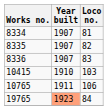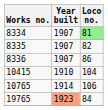 <table class="wikitable collapsible collapsed sortable" style="margin:0.5em auto; font-size:100%;">
 <tr>
 <th><br>Works no.</th>
 <th>Year<br>built</th>
 <th>Loco<br>no.</th>
 </tr>
 <tr>
 <td>8334</td>
 <td>1907</td>
-<td>81</td>
+<td style="background: lightgreen;">81</td>
 </tr>
 <tr>
 <td>8335</td>
 <td>1907</td>
 <td>82</td>
 </tr>
 <tr>
 <td>8336</td>
 <td>1907</td>
-<td>83</td>
+<td>86</td>
 </tr>
 <tr>
 <td>10415</td>
 <td>1910</td>
-<td>103</td>
+<td>104</td>
 </tr>
 <tr>
 <td>10765</td>
-<td>1911</td>
+<td>1914</td>
 <td>106</td>
 </tr>
 <tr>
 <td>19765</td>
 <td style="background: lightsalmon;">1923</td>
 <td>84</td>
 </tr>
 <tr>
 </tr>
 </table>
